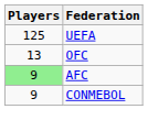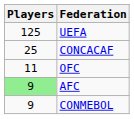 <table class="wikitable">
 <tr>
 <th>Players</th>
 <th>Federation</th>
 </tr>
 <tr>
 <td align="center">125</td>
 <td><a href='#'>UEFA</a></td>
 </tr>
 <tr>
-<td align="center">13</td>
+<td align="center">25</td>
+<td><a href='#'>CONCACAF</a></td>
+</tr>
+<tr>
+<td align="center">11</td>
 <td><a href='#'>OFC</a></td>
 </tr>
 <tr>
 <td align="center" style="background: lightgreen;">9</td>
 <td><a href='#'>AFC</a></td>
 </tr>
 <tr>
 <td align="center">9</td>
 <td><a href='#'>CONMEBOL</a></td>
 </tr>
 </table>
